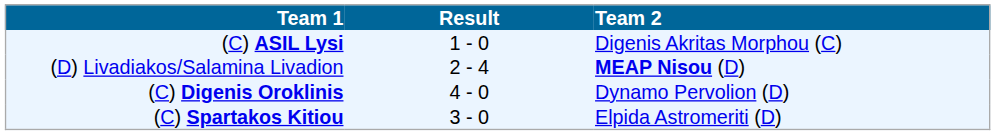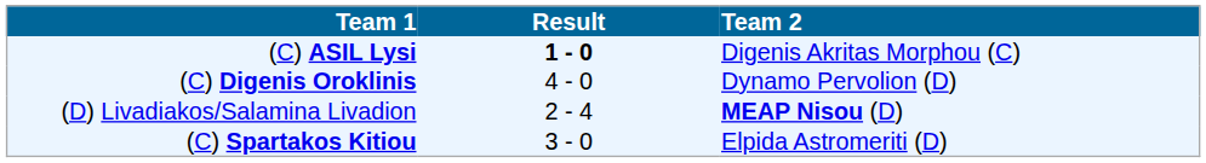 <table cellspacing="0" style="background: #EBF5FF; border: 1px #aaa solid; border-collapse: collapse; font-size: 95%; margin: 1em auto;" width=60%>
 <tr bgcolor=#006699 style="color:white;">
 <th width=30% align="right">Team 1</th>
 <th width=22% align="center">Result</th>
 <th width=35% align="left">Team 2</th>
 </tr>
 <tr>
 <td align=right>(<a href='#'>C</a>) <strong><a href='#'>ASIL Lysi</a></strong></td>
-<td align=center>1 - 0</td>
+<td align=center><strong>1 - 0</strong></td>
 <td align=left><a href='#'>Digenis Akritas Morphou</a> (<a href='#'>C</a>)</td>
+</tr>
+<tr>
+<td align=right>(<a href='#'>C</a>) <strong><a href='#'>Digenis Oroklinis</a></strong></td>
+<td align=center>4 - 0</td>
+<td align=left><a href='#'>Dynamo Pervolion</a> (<a href='#'>D</a>)</td>
 </tr>
 <tr>
 <td align=right>(<a href='#'>D</a>) <a href='#'>Livadiakos/Salamina Livadion</a></td>
 <td align=center>2 - 4</td>
 <td align=left><strong><a href='#'>MEAP Nisou</a></strong> (<a href='#'>D</a>)</td>
-</tr>
-<tr>
-<td align=right>(<a href='#'>C</a>) <strong><a href='#'>Digenis Oroklinis</a></strong></td>
-<td align=center>4 - 0</td>
-<td align=left><a href='#'>Dynamo Pervolion</a> (<a href='#'>D</a>)</td>
 </tr>
 <tr>
 <td align=right>(<a href='#'>C</a>) <strong><a href='#'>Spartakos Kitiou</a></strong></td>
 <td align=center>3 - 0</td>
 <td align=left><a href='#'>Elpida Astromeriti</a> (<a href='#'>D</a>)</td>
 </tr>
 <tr>
 </tr>
 </table>
